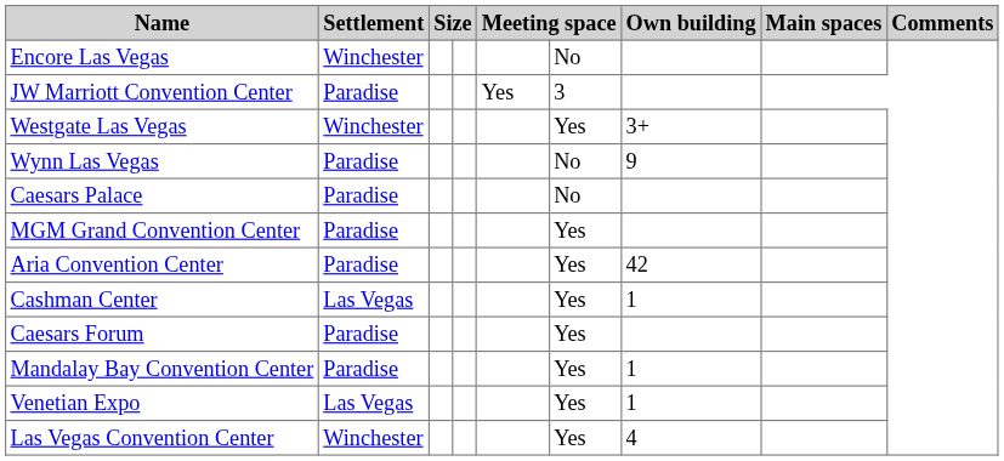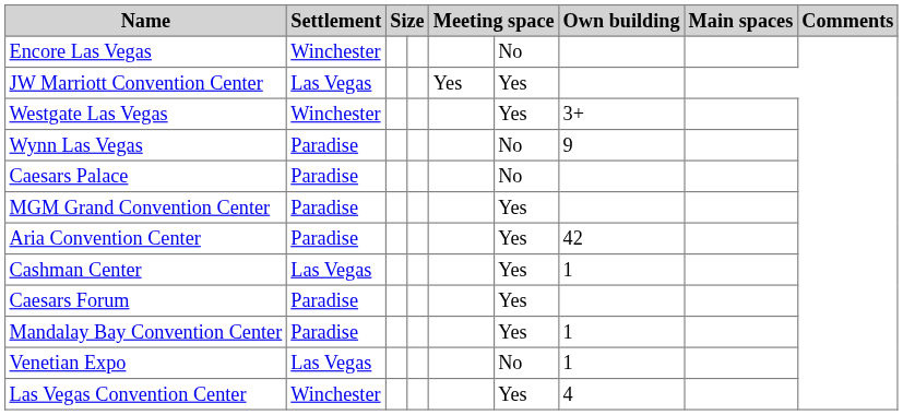 <table class="toccolours sortable" border="1" cellpadding="3" style="border-collapse:collapse">
 <tr bgcolor=lightgrey>
 <th>Name</th>
 <th>Settlement</th>
 <th colspan="2">Size</th>
 <th colspan="2">Meeting space</th>
 <th>Own building</th>
 <th>Main spaces</th>
 <th>Comments</th>
 </tr>
 <tr>
 <td><a href='#'>Encore Las Vegas</a></td>
 <td><a href='#'>Winchester</a></td>
 <td></td>
 <td></td>
 <td></td>
 <td>No</td>
 <td></td>
 <td></td>
 </tr>
 <tr>
 <td><a href='#'>JW Marriott Convention Center</a></td>
-<td><a href='#'>Paradise</a></td>
+<td><a href='#'>Las Vegas</a></td>
 <td></td>
 <td></td>
 <td>Yes</td>
-<td>3</td>
+<td>Yes</td>
 <td></td>
 </tr>
 <tr>
 <td><a href='#'>Westgate Las Vegas</a></td>
 <td><a href='#'>Winchester</a></td>
 <td></td>
 <td></td>
 <td></td>
 <td>Yes</td>
 <td>3+</td>
 <td></td>
 </tr>
 <tr>
 <td><a href='#'>Wynn Las Vegas</a></td>
 <td><a href='#'>Paradise</a></td>
 <td></td>
 <td></td>
 <td></td>
 <td>No</td>
 <td>9</td>
 <td></td>
 </tr>
 <tr>
 <td><a href='#'>Caesars Palace</a></td>
 <td><a href='#'>Paradise</a></td>
 <td></td>
 <td></td>
 <td></td>
 <td>No</td>
 <td></td>
 <td></td>
 </tr>
 <tr>
 <td><a href='#'>MGM Grand Convention Center</a></td>
 <td><a href='#'>Paradise</a></td>
 <td></td>
 <td></td>
 <td></td>
 <td>Yes</td>
 <td></td>
 <td></td>
 </tr>
 <tr>
 <td><a href='#'>Aria Convention Center</a></td>
 <td><a href='#'>Paradise</a></td>
 <td></td>
 <td></td>
 <td></td>
 <td>Yes</td>
 <td>42</td>
 <td></td>
 </tr>
 <tr>
 <td><a href='#'>Cashman Center</a></td>
 <td><a href='#'>Las Vegas</a></td>
 <td></td>
 <td></td>
 <td></td>
 <td>Yes</td>
 <td>1</td>
 <td></td>
 </tr>
 <tr>
 <td><a href='#'>Caesars Forum</a></td>
 <td><a href='#'>Paradise</a></td>
 <td></td>
 <td></td>
 <td></td>
 <td>Yes</td>
 <td></td>
 <td></td>
 </tr>
 <tr>
 <td><a href='#'>Mandalay Bay Convention Center</a></td>
 <td><a href='#'>Paradise</a></td>
 <td></td>
 <td></td>
 <td></td>
 <td>Yes</td>
 <td>1</td>
 <td></td>
 </tr>
 <tr>
 <td><a href='#'>Venetian Expo</a></td>
 <td><a href='#'>Las Vegas</a></td>
 <td></td>
 <td></td>
 <td></td>
-<td>Yes</td>
+<td>No</td>
 <td>1</td>
 <td></td>
 </tr>
 <tr>
 <td><a href='#'>Las Vegas Convention Center</a></td>
 <td><a href='#'>Winchester</a></td>
 <td></td>
 <td></td>
 <td></td>
 <td>Yes</td>
 <td>4</td>
 <td></td>
 </tr>
 </table>
